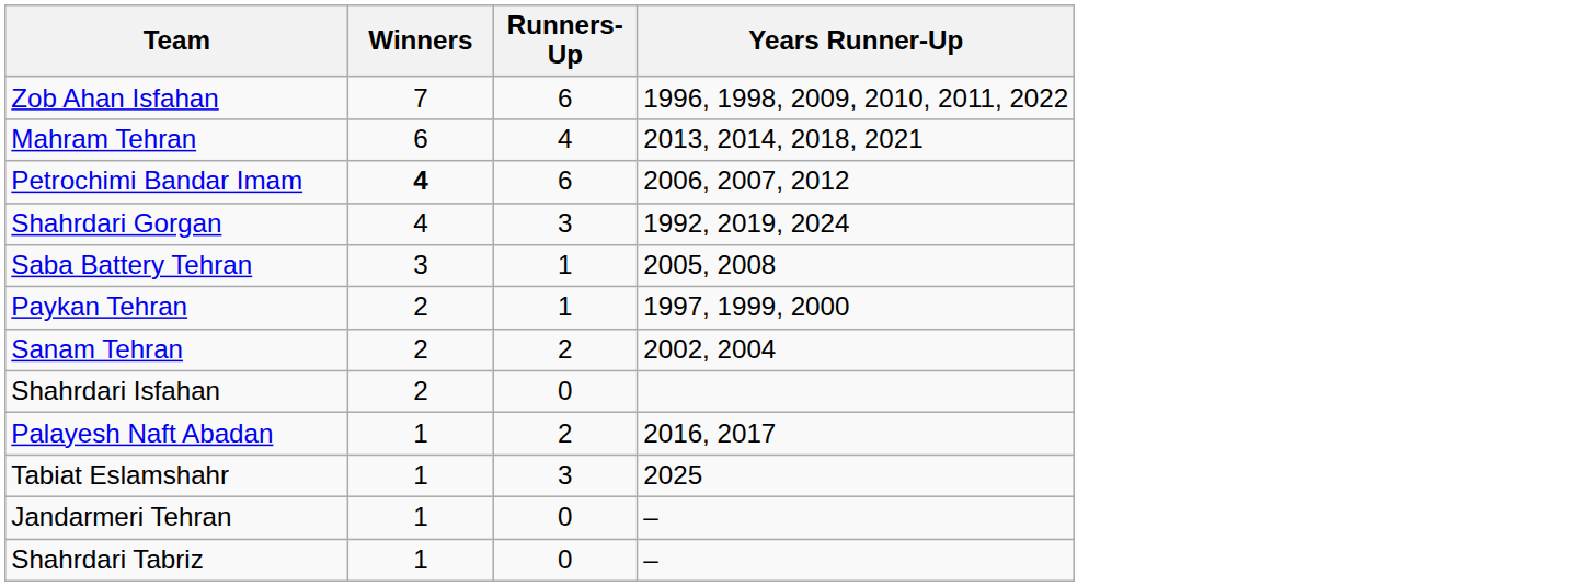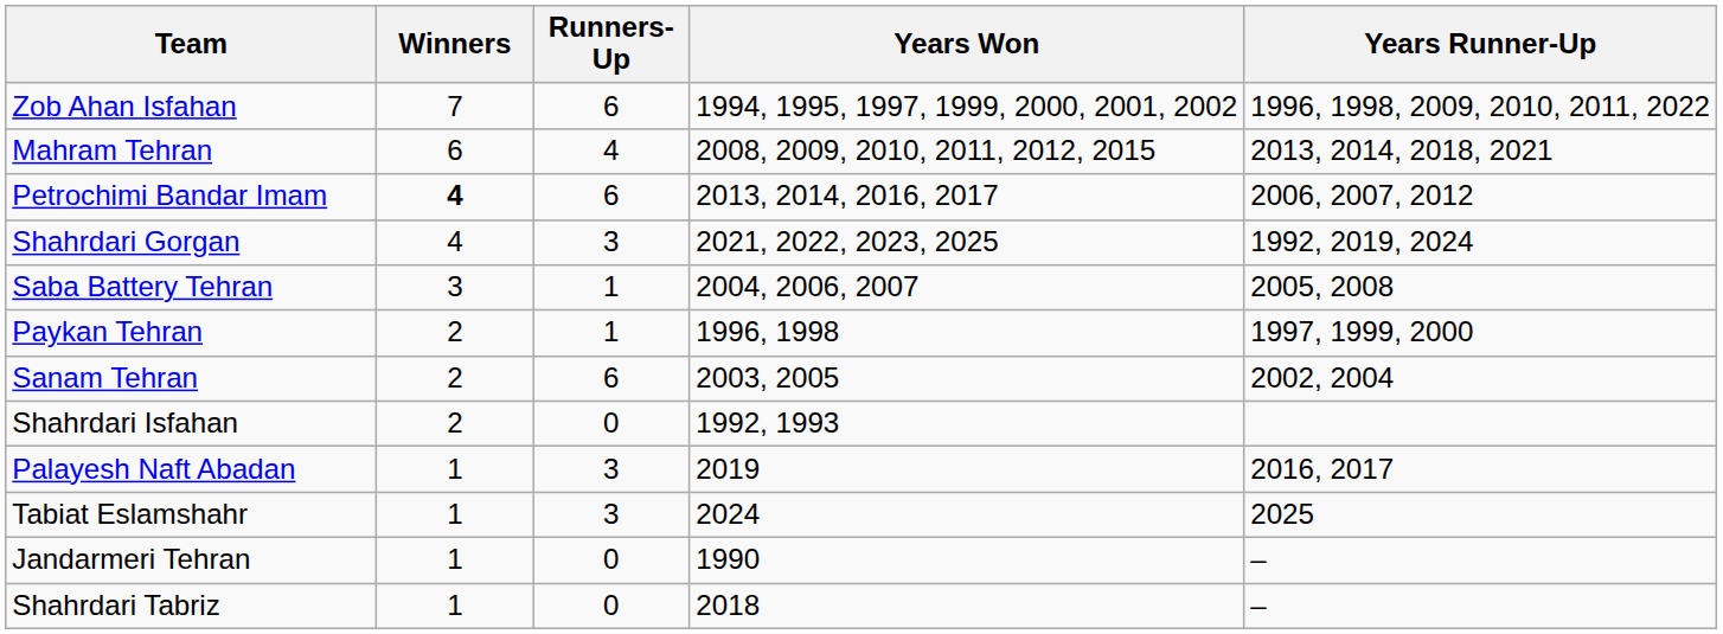 <table class="wikitable" style="text-align:center;">
 <tr>
 <th width=200>Team</th>
 <th width=80>Winners</th>
 <th width=80>Runners-Up</th>
+<th>Years Won</th>
 <th>Years Runner-Up</th>
 </tr>
 <tr>
 <td align=left><a href='#'>Zob Ahan Isfahan</a></td>
 <td>7</td>
 <td>6</td>
+<td align=left>1994, 1995, 1997, 1999, 2000, 2001, 2002</td>
 <td align=left>1996, 1998, 2009, 2010, 2011, 2022</td>
 </tr>
 <tr>
 <td align=left><a href='#'>Mahram Tehran</a></td>
 <td>6</td>
 <td>4</td>
+<td align=left>2008, 2009, 2010, 2011, 2012, 2015</td>
 <td align=left>2013, 2014, 2018, 2021</td>
 </tr>
 <tr>
 <td align=left><a href='#'>Petrochimi Bandar Imam</a></td>
 <td><strong>4</strong></td>
 <td>6</td>
+<td align=left>2013, 2014, 2016, 2017</td>
 <td align=left>2006, 2007, 2012</td>
 </tr>
 <tr>
 <td align=left><a href='#'>Shahrdari Gorgan</a></td>
 <td>4</td>
 <td>3</td>
+<td align="left">2021, 2022, 2023, 2025</td>
 <td align=left>1992, 2019, 2024</td>
 </tr>
 <tr>
 <td align=left><a href='#'>Saba Battery Tehran</a></td>
 <td>3</td>
 <td>1</td>
+<td align=left>2004, 2006, 2007</td>
 <td align=left>2005, 2008</td>
 </tr>
 <tr>
 <td align=left><a href='#'>Paykan Tehran</a></td>
 <td>2</td>
 <td>1</td>
+<td align=left>1996, 1998</td>
 <td align=left>1997, 1999, 2000</td>
 </tr>
 <tr>
 <td align=left><a href='#'>Sanam Tehran</a></td>
 <td>2</td>
-<td>2</td>
+<td>6</td>
+<td align=left>2003, 2005</td>
 <td align=left>2002, 2004</td>
 </tr>
 <tr>
 <td align=left>Shahrdari Isfahan</td>
 <td>2</td>
 <td>0</td>
+<td align=left>1992, 1993</td>
 <td></td>
 </tr>
 <tr>
 <td align=left><a href='#'>Palayesh Naft Abadan</a></td>
 <td>1</td>
-<td>2</td>
+<td>3</td>
+<td align=left>2019</td>
 <td align=left>2016, 2017</td>
 </tr>
 <tr>
 <td align=left>Tabiat Eslamshahr</td>
 <td>1</td>
 <td>3</td>
+<td align=left>2024</td>
 <td align=left>2025</td>
 </tr>
 <tr>
 <td align=left>Jandarmeri Tehran</td>
 <td>1</td>
 <td>0</td>
+<td align=left>1990</td>
 <td align=left>–</td>
 </tr>
 <tr>
 <td align=left>Shahrdari Tabriz</td>
 <td>1</td>
 <td>0</td>
+<td align=left>2018</td>
 <td align=left>–</td>
 </tr>
 </table>
